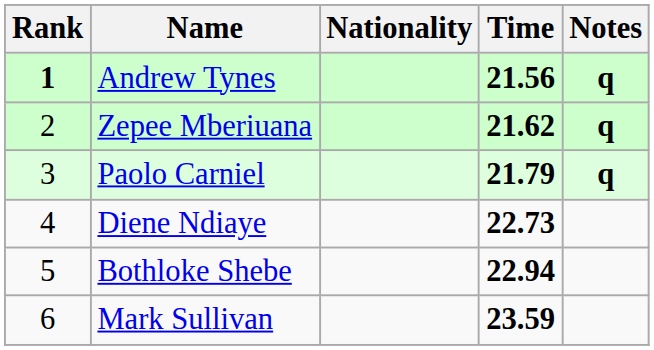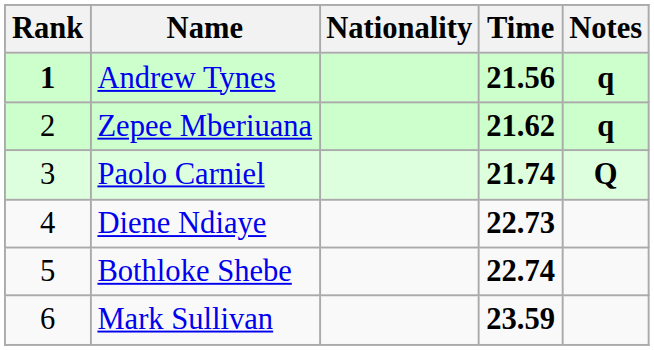 <table class="wikitable sortable" style="text-align:center">
 <tr>
 <th>Rank</th>
 <th>Name</th>
 <th>Nationality</th>
 <th>Time</th>
 <th>Notes</th>
 </tr>
 <tr bgcolor=ccffcc>
 <td><strong>1</strong></td>
 <td align=left><a href='#'>Andrew Tynes</a></td>
 <td align=left></td>
 <td><strong>21.56</strong></td>
 <td><strong>q</strong></td>
 </tr>
 <tr bgcolor=ccffcc>
 <td>2</td>
 <td align=left><a href='#'>Zepee Mberiuana</a></td>
 <td align=left></td>
 <td><strong>21.62</strong></td>
 <td><strong>q</strong></td>
 </tr>
 <tr bgcolor=ddffdd>
 <td>3</td>
 <td align=left><a href='#'>Paolo Carniel</a></td>
 <td align=left></td>
-<td><strong>21.79</strong></td>
-<td><strong>q</strong></td>
+<td><strong>21.74</strong></td>
+<td><strong>Q</strong></td>
 </tr>
 <tr>
 <td>4</td>
 <td align=left><a href='#'>Diene Ndiaye</a></td>
 <td align=left></td>
 <td><strong>22.73</strong></td>
 <td></td>
 </tr>
 <tr>
 <td>5</td>
 <td align=left><a href='#'>Bothloke Shebe</a></td>
 <td align=left></td>
-<td><strong>22.94</strong></td>
+<td><strong>22.74</strong></td>
 <td></td>
 </tr>
 <tr>
 <td>6</td>
 <td align=left><a href='#'>Mark Sullivan</a></td>
 <td align=left></td>
 <td><strong>23.59</strong></td>
 <td></td>
 </tr>
 </table>
